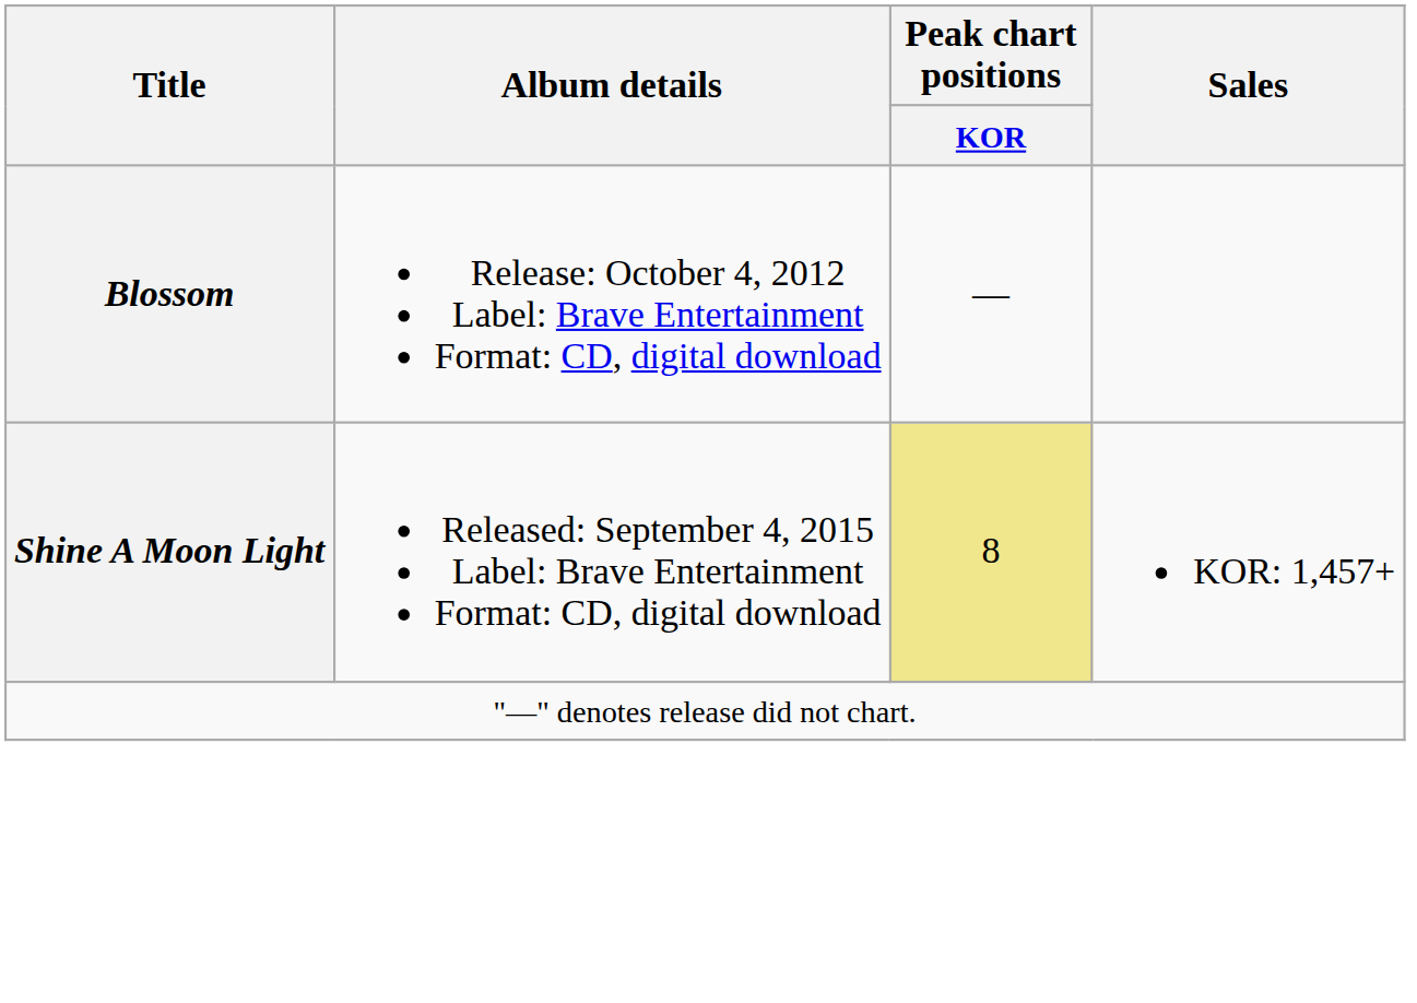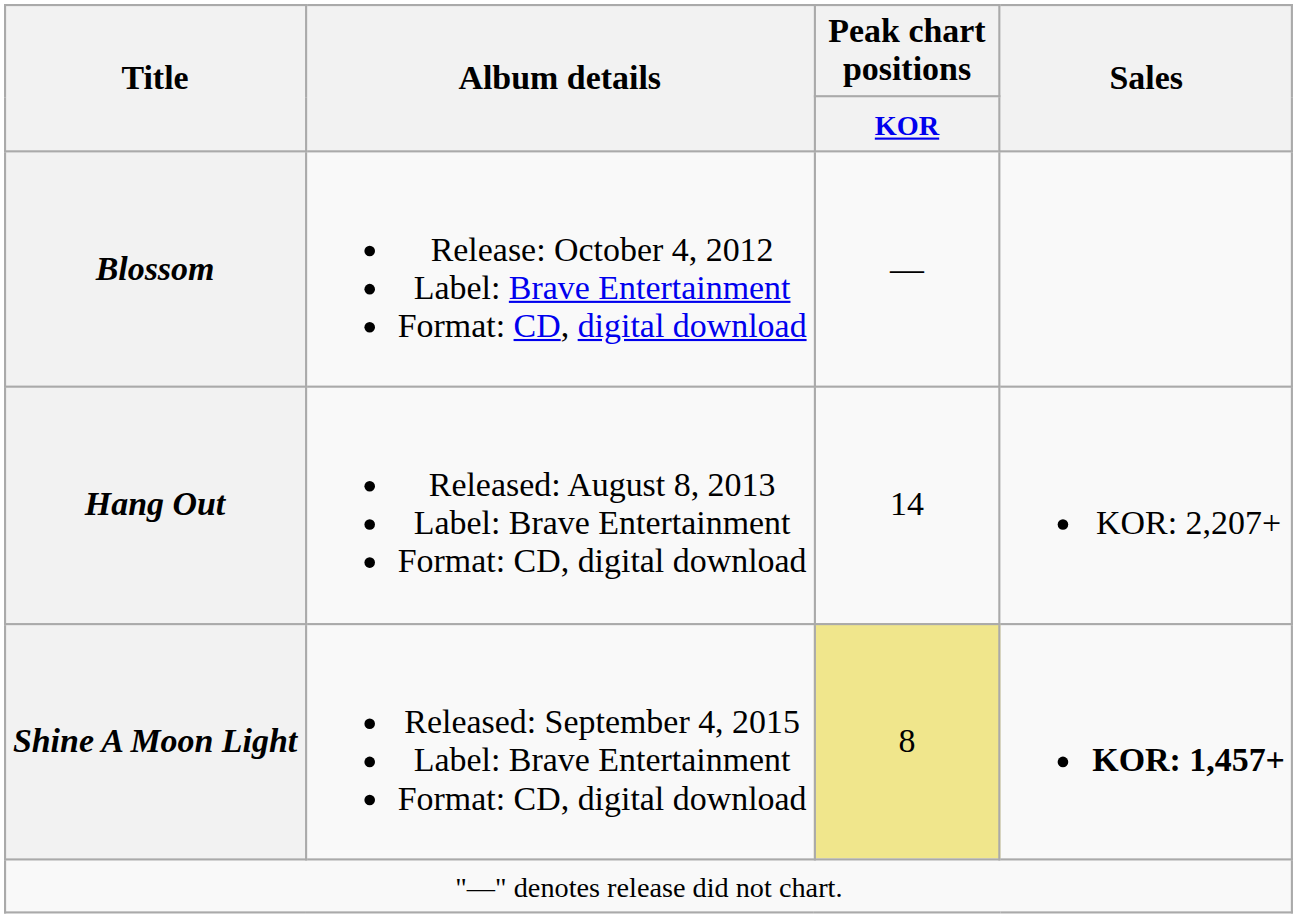 <table class="wikitable plainrowheaders" style="text-align:center;">
 <tr>
 <th scope="col" rowspan="2">Title</th>
 <th scope="col" rowspan="2">Album details</th>
 <th scope="col" colspan="1" style="width:5em;">Peak chart positions</th>
 <th scope="col" rowspan="2">Sales</th>
 </tr>
 <tr>
 <th><small><a href='#'>KOR</a></small><br></th>
 </tr>
 <tr>
 <th scope="row"><em>Blossom</em></th>
 <td><br><ul><li>Release: October 4, 2012</li><li>Label: <a href='#'>Brave Entertainment</a></li><li>Format: <a href='#'>CD</a>, <a href='#'>digital download</a></li></ul></td>
 <td>—</td>
 <td></td>
 </tr>
 <tr>
+<th scope="row"><em>Hang Out</em></th>
+<td><br><ul><li>Released: August 8, 2013</li><li>Label: Brave Entertainment</li><li>Format: CD, digital download</li></ul></td>
+<td>14</td>
+<td><br><ul><li>KOR: 2,207+</li></ul></td>
+</tr>
+<tr>
 <th scope="row"><em>Shine A Moon Light</em></th>
 <td><br><ul><li>Released: September 4, 2015</li><li>Label: Brave Entertainment</li><li>Format: CD, digital download</li></ul></td>
 <td style="background: khaki;">8</td>
-<td><br><ul><li>KOR: 1,457+</li></ul></td>
+<td><strong><br><ul><li>KOR: 1,457+</li></ul></strong></td>
 </tr>
 <tr>
 <td colspan="4" align="center"><small>"—" denotes release did not chart.</small></td>
 </tr>
 </table>
